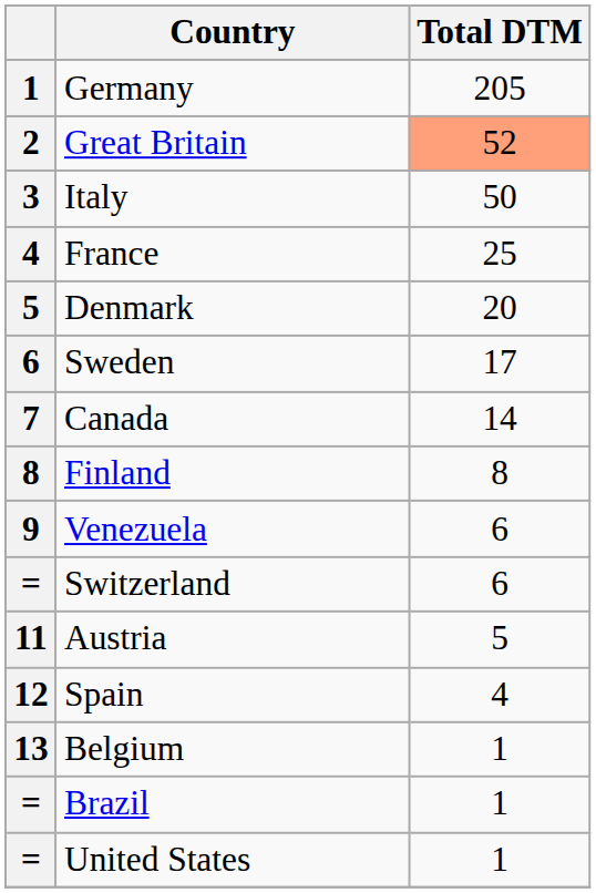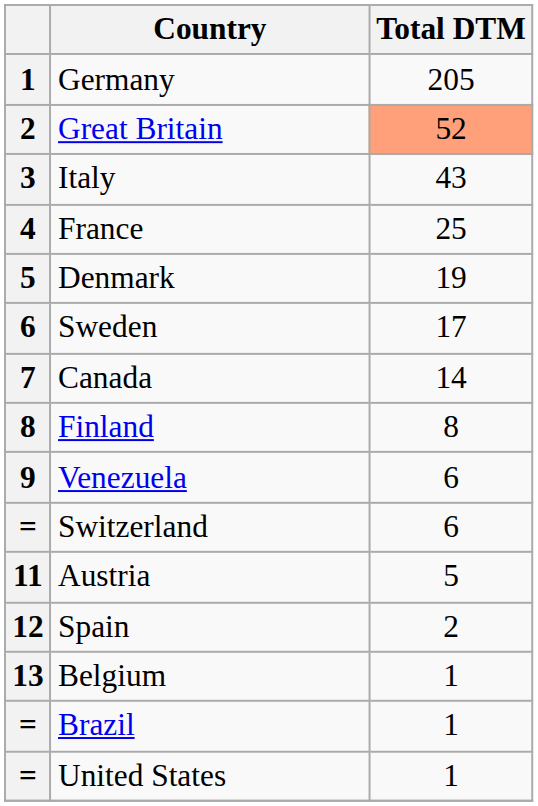 <table class="wikitable" style="text-align:center;" style="font-size:97%;">
 <tr>
 <th></th>
 <th width="155px">Country</th>
 <th>Total DTM</th>
 </tr>
 <tr>
 <th>1</th>
 <td align="left"> Germany</td>
 <td align="center">205</td>
 </tr>
 <tr>
 <th>2</th>
 <td align="left"> <a href='#'>Great Britain</a></td>
 <td align="center" style="background: lightsalmon;">52</td>
 </tr>
 <tr>
 <th>3</th>
 <td align="left"> Italy</td>
-<td align="center">50</td>
+<td align="center">43</td>
 </tr>
 <tr>
 <th>4</th>
 <td align="left"> France</td>
 <td align="center">25</td>
 </tr>
 <tr>
 <th>5</th>
 <td align="left"> Denmark</td>
-<td align="center">20</td>
+<td align="center">19</td>
 </tr>
 <tr>
 <th>6</th>
 <td align="left"> Sweden</td>
 <td align="center">17</td>
 </tr>
 <tr>
 <th>7</th>
 <td align="left"> Canada</td>
 <td align="center">14</td>
 </tr>
 <tr>
 <th>8</th>
 <td align="left"> <a href='#'>Finland</a></td>
 <td align="center">8</td>
 </tr>
 <tr>
 <th>9</th>
 <td align="left"> <a href='#'>Venezuela</a></td>
 <td align="center">6</td>
 </tr>
 <tr>
 <th>=</th>
 <td align="left"> Switzerland</td>
 <td align="center">6</td>
 </tr>
 <tr>
 <th>11</th>
 <td align="left"> Austria</td>
 <td align="center">5</td>
 </tr>
 <tr>
 <th>12</th>
 <td align="left"> Spain</td>
-<td align="center">4</td>
+<td align="center">2</td>
 </tr>
 <tr>
 <th>13</th>
 <td align="left"> Belgium</td>
 <td align="center">1</td>
 </tr>
 <tr>
 <th>=</th>
 <td align="left"> <a href='#'>Brazil</a></td>
 <td align="center">1</td>
 </tr>
 <tr>
 <th>=</th>
 <td align="left"> United States</td>
 <td align="center">1</td>
 </tr>
 <tr>
 </tr>
 </table>
